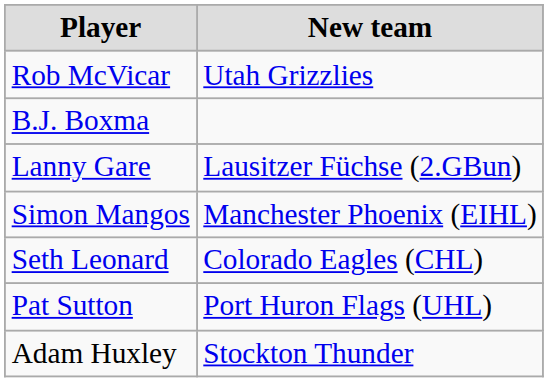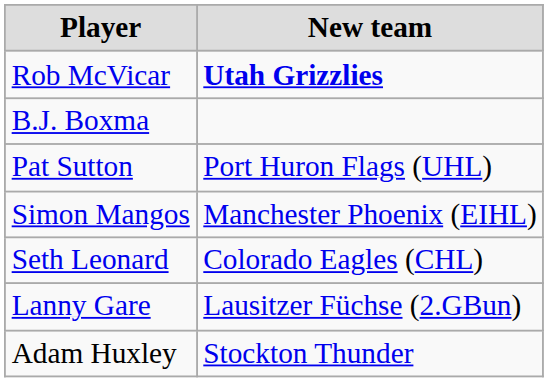 <table class="wikitable">
 <tr align="center"  bgcolor="#dddddd">
 <td><strong>Player</strong></td>
 <td><strong>New team</strong></td>
 </tr>
 <tr>
 <td><a href='#'>Rob McVicar</a></td>
-<td><a href='#'>Utah Grizzlies</a></td>
+<td><strong><a href='#'>Utah Grizzlies</a></strong></td>
 </tr>
 <tr>
 <td><a href='#'>B.J. Boxma</a></td>
 <td></td>
 </tr>
 <tr>
-<td><a href='#'>Lanny Gare</a></td>
-<td><a href='#'>Lausitzer Füchse</a> (<a href='#'>2.GBun</a>)</td>
+<td><a href='#'>Pat Sutton</a></td>
+<td><a href='#'>Port Huron Flags</a> (<a href='#'>UHL</a>)</td>
 </tr>
 <tr>
 <td><a href='#'>Simon Mangos</a></td>
 <td><a href='#'>Manchester Phoenix</a> (<a href='#'>EIHL</a>)</td>
 </tr>
 <tr>
 <td><a href='#'>Seth Leonard</a></td>
 <td><a href='#'>Colorado Eagles</a> (<a href='#'>CHL</a>)</td>
 </tr>
 <tr>
-<td><a href='#'>Pat Sutton</a></td>
-<td><a href='#'>Port Huron Flags</a> (<a href='#'>UHL</a>)</td>
+<td><a href='#'>Lanny Gare</a></td>
+<td><a href='#'>Lausitzer Füchse</a> (<a href='#'>2.GBun</a>)</td>
 </tr>
 <tr>
 <td>Adam Huxley</td>
 <td><a href='#'>Stockton Thunder</a></td>
 </tr>
 </table>
